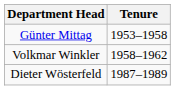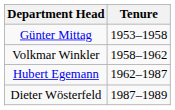 <table class="wikitable" style="text-align: center;">
 <tr>
 <th>Department Head</th>
 <th>Tenure</th>
 </tr>
 <tr>
 <td><a href='#'>Günter Mittag</a></td>
 <td>1953–1958</td>
 </tr>
 <tr>
 <td>Volkmar Winkler</td>
 <td>1958–1962</td>
 </tr>
 <tr>
+<td><a href='#'>Hubert Egemann</a></td>
+<td>1962–1987</td>
+</tr>
+<tr>
 <td>Dieter Wösterfeld</td>
 <td>1987–1989</td>
 </tr>
 </table>
